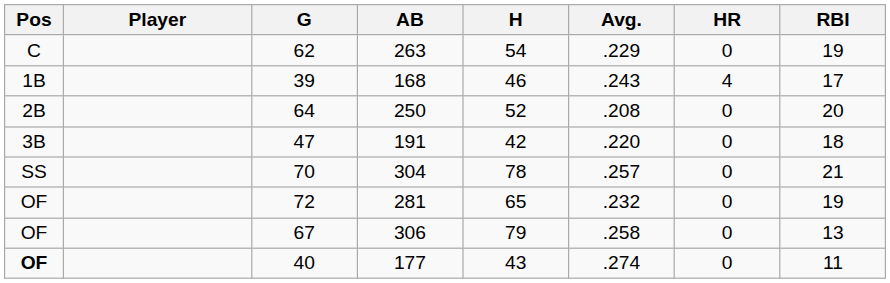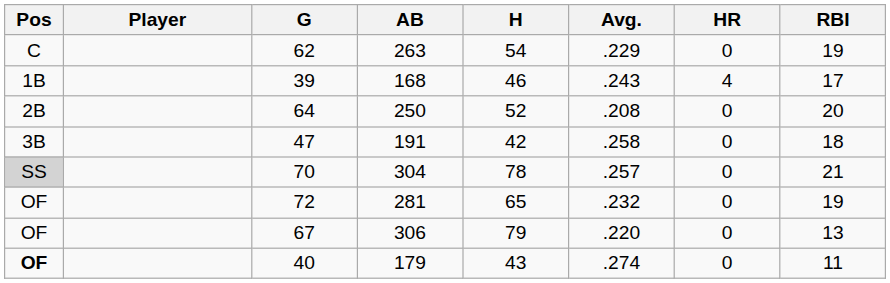 <table class="wikitable sortable">
 <tr>
 <th bgcolor="#DDDDFF" width="5%">Pos</th>
 <th bgcolor="#DDDDFF" width="16%">Player</th>
 <th bgcolor="#DDDDFF" width="9%">G</th>
 <th bgcolor="#DDDDFF" width="9%">AB</th>
 <th bgcolor="#DDDDFF" width="9%">H</th>
 <th bgcolor="#DDDDFF" width="9%">Avg.</th>
 <th bgcolor="#DDDDFF" width="9%">HR</th>
 <th bgcolor="#DDDDFF" width="9%">RBI</th>
 </tr>
 <tr align="center">
 <td>C</td>
 <td></td>
 <td>62</td>
 <td>263</td>
 <td>54</td>
 <td>.229</td>
 <td>0</td>
 <td>19</td>
 </tr>
 <tr align="center">
 <td>1B</td>
 <td></td>
 <td>39</td>
 <td>168</td>
 <td>46</td>
 <td>.243</td>
 <td>4</td>
 <td>17</td>
 </tr>
 <tr align="center">
 <td>2B</td>
 <td></td>
 <td>64</td>
 <td>250</td>
 <td>52</td>
 <td>.208</td>
 <td>0</td>
 <td>20</td>
 </tr>
 <tr align="center">
 <td>3B</td>
 <td></td>
 <td>47</td>
 <td>191</td>
 <td>42</td>
-<td>.220</td>
+<td>.258</td>
 <td>0</td>
 <td>18</td>
 </tr>
 <tr align="center">
-<td>SS</td>
+<td style="background: lightgrey;">SS</td>
 <td></td>
 <td>70</td>
 <td>304</td>
 <td>78</td>
 <td>.257</td>
 <td>0</td>
 <td>21</td>
 </tr>
 <tr align="center">
 <td>OF</td>
 <td></td>
 <td>72</td>
 <td>281</td>
 <td>65</td>
 <td>.232</td>
 <td>0</td>
 <td>19</td>
 </tr>
 <tr align="center">
 <td>OF</td>
 <td></td>
 <td>67</td>
 <td>306</td>
 <td>79</td>
-<td>.258</td>
+<td>.220</td>
 <td>0</td>
 <td>13</td>
 </tr>
 <tr align="center">
 <td><strong>OF</strong></td>
 <td></td>
 <td>40</td>
-<td>177</td>
+<td>179</td>
 <td>43</td>
 <td>.274</td>
 <td>0</td>
 <td>11</td>
 </tr>
 </table>
